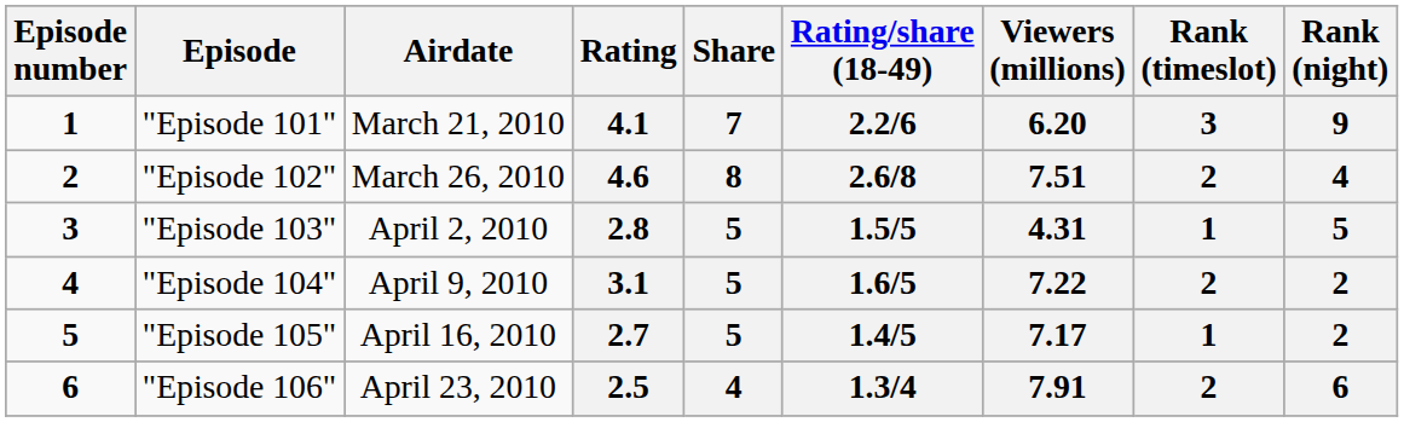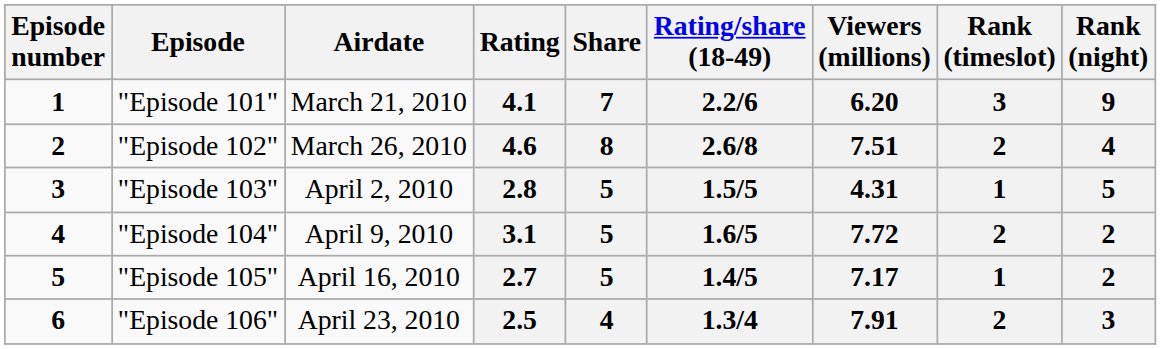 <table class="wikitable sortable">
 <tr>
 <th>Episode<br>number</th>
 <th>Episode</th>
 <th>Airdate</th>
 <th>Rating</th>
 <th>Share</th>
 <th><a href='#'>Rating/share</a><br>(18-49)</th>
 <th>Viewers<br>(millions)</th>
 <th>Rank<br>(timeslot)</th>
 <th>Rank<br>(night)</th>
 </tr>
 <tr>
 <td style="text-align:center"><strong>1</strong></td>
 <td>"Episode 101"</td>
 <td style="text-align:center">March 21, 2010</td>
 <th style="text-align:center">4.1</th>
 <th style="text-align:center">7</th>
 <th style="text-align:center">2.2/6</th>
 <th style="text-align:center">6.20</th>
 <th style="text-align:center">3</th>
 <th style="text-align:center">9</th>
 </tr>
 <tr>
 <td style="text-align:center"><strong>2</strong></td>
 <td>"Episode 102"</td>
 <td style="text-align:center">March 26, 2010</td>
 <th style="text-align:center">4.6</th>
 <th style="text-align:center">8</th>
 <th style="text-align:center">2.6/8</th>
 <th style="text-align:center">7.51</th>
 <th style="text-align:center">2</th>
 <th style="text-align:center">4</th>
 </tr>
 <tr>
 <td style="text-align:center"><strong>3</strong></td>
 <td>"Episode 103"</td>
 <td style="text-align:center">April 2, 2010</td>
 <th style="text-align:center">2.8</th>
 <th style="text-align:center">5</th>
 <th style="text-align:center">1.5/5</th>
 <th style="text-align:center">4.31</th>
 <th style="text-align:center">1</th>
 <th style="text-align:center">5</th>
 </tr>
 <tr>
 <td style="text-align:center"><strong>4</strong></td>
 <td>"Episode 104"</td>
 <td style="text-align:center">April 9, 2010</td>
 <th style="text-align:center">3.1</th>
 <th style="text-align:center">5</th>
 <th style="text-align:center">1.6/5</th>
-<th style="text-align:center">7.22</th>
+<th style="text-align:center">7.72</th>
 <th style="text-align:center">2</th>
 <th style="text-align:center">2</th>
 </tr>
 <tr>
 <td style="text-align:center"><strong>5</strong></td>
 <td>"Episode 105"</td>
 <td style="text-align:center">April 16, 2010</td>
 <th style="text-align:center">2.7</th>
 <th style="text-align:center">5</th>
 <th style="text-align:center">1.4/5</th>
 <th style="text-align:center">7.17</th>
 <th style="text-align:center">1</th>
 <th style="text-align:center">2</th>
 </tr>
 <tr>
 <td style="text-align:center"><strong>6</strong></td>
 <td>"Episode 106"</td>
 <td style="text-align:center">April 23, 2010</td>
 <th style="text-align:center">2.5</th>
 <th style="text-align:center">4</th>
 <th style="text-align:center">1.3/4</th>
 <th style="text-align:center">7.91</th>
 <th style="text-align:center">2</th>
-<th style="text-align:center">6</th>
+<th style="text-align:center">3</th>
 </tr>
 </table>
